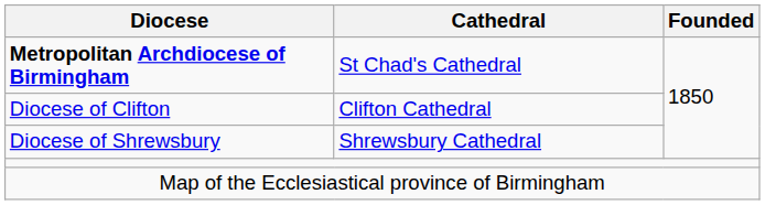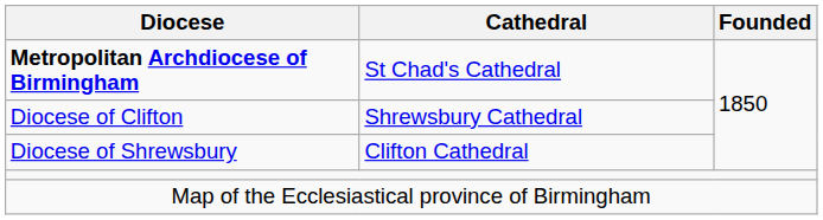 <table class=wikitable>
 <tr>
 <th scope="col" width="250">Diocese</th>
 <th scope="col" width="250">Cathedral</th>
 <th scope="col" width="50">Founded</th>
 </tr>
 <tr>
 <td><strong>Metropolitan <a href='#'>Archdiocese of Birmingham</a></strong></td>
 <td><a href='#'>St Chad's Cathedral</a></td>
 <td rowspan="3">1850</td>
 </tr>
 <tr>
 <td><a href='#'>Diocese of Clifton</a></td>
-<td><a href='#'>Clifton Cathedral</a></td>
+<td><a href='#'>Shrewsbury Cathedral</a></td>
 </tr>
 <tr>
 <td><a href='#'>Diocese of Shrewsbury</a></td>
-<td><a href='#'>Shrewsbury Cathedral</a></td>
+<td><a href='#'>Clifton Cathedral</a></td>
 </tr>
 <tr>
 <td colspan=3></td>
 </tr>
 <tr>
 <td colspan=3 style="text-align:center;">Map of the Ecclesiastical province of Birmingham</td>
 </tr>
 </table>
